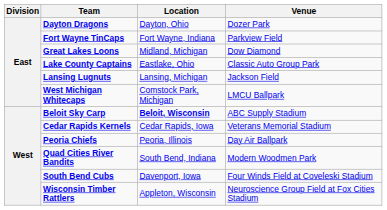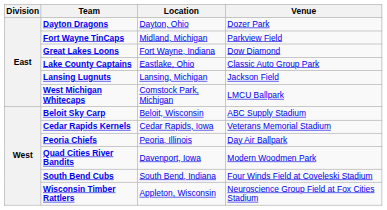 <table class="wikitable" style="font-size:85%">
 <tr>
 <th>Division</th>
 <th>Team</th>
 <th>Location</th>
 <th>Venue</th>
 </tr>
 <tr>
 <th rowspan="6">East</th>
 <td><strong><a href='#'>Dayton Dragons</a></strong></td>
 <td><a href='#'>Dayton, Ohio</a></td>
 <td><a href='#'>Dozer Park</a></td>
 </tr>
 <tr>
 <td><strong><a href='#'>Fort Wayne TinCaps</a></strong></td>
-<td><a href='#'>Fort Wayne, Indiana</a></td>
+<td><a href='#'>Midland, Michigan</a></td>
 <td><a href='#'>Parkview Field</a></td>
 </tr>
 <tr>
 <td><strong><a href='#'>Great Lakes Loons</a></strong></td>
-<td><a href='#'>Midland, Michigan</a></td>
+<td><a href='#'>Fort Wayne, Indiana</a></td>
 <td><a href='#'>Dow Diamond</a></td>
 </tr>
 <tr>
 <td><strong><a href='#'>Lake County Captains</a></strong></td>
 <td><a href='#'>Eastlake, Ohio</a></td>
 <td><a href='#'>Classic Auto Group Park</a></td>
 </tr>
 <tr>
 <td><strong><a href='#'>Lansing Lugnuts</a></strong></td>
 <td><a href='#'>Lansing, Michigan</a></td>
 <td><a href='#'>Jackson Field</a></td>
 </tr>
 <tr>
 <td><strong><a href='#'>West Michigan Whitecaps</a></strong></td>
 <td><a href='#'>Comstock Park, Michigan</a></td>
 <td><a href='#'>LMCU Ballpark</a></td>
 </tr>
 <tr>
 <th rowspan="6">West</th>
 <td><strong><a href='#'>Beloit Sky Carp</a></strong></td>
-<td><strong><a href='#'>Beloit, Wisconsin</a></strong></td>
+<td><a href='#'>Beloit, Wisconsin</a></td>
 <td><a href='#'>ABC Supply Stadium</a></td>
 </tr>
 <tr>
 <td><strong><a href='#'>Cedar Rapids Kernels</a></strong></td>
 <td><a href='#'>Cedar Rapids, Iowa</a></td>
 <td><a href='#'>Veterans Memorial Stadium</a></td>
 </tr>
 <tr>
 <td><strong><a href='#'>Peoria Chiefs</a></strong></td>
 <td><a href='#'>Peoria, Illinois</a></td>
 <td><a href='#'>Day Air Ballpark</a></td>
 </tr>
 <tr>
 <td><strong><a href='#'>Quad Cities River Bandits</a></strong></td>
-<td><a href='#'>South Bend, Indiana</a></td>
+<td><a href='#'>Davenport, Iowa</a></td>
 <td><a href='#'>Modern Woodmen Park</a></td>
 </tr>
 <tr>
 <td><strong><a href='#'>South Bend Cubs</a></strong></td>
-<td><a href='#'>Davenport, Iowa</a></td>
+<td><a href='#'>South Bend, Indiana</a></td>
 <td><a href='#'>Four Winds Field at Coveleski Stadium</a></td>
 </tr>
 <tr>
 <td><strong><a href='#'>Wisconsin Timber Rattlers</a></strong></td>
 <td><a href='#'>Appleton, Wisconsin</a></td>
 <td><a href='#'>Neuroscience Group Field at Fox Cities Stadium</a></td>
 </tr>
 </table>
